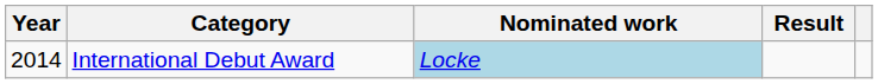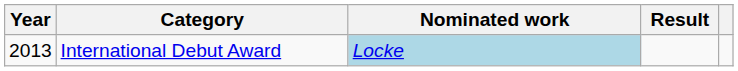 <table class="wikitable sortable">
 <tr>
 <th scope="col" style="width:1em;">Year</th>
 <th scope="col" style="width:39em;">Category</th>
 <th scope="col" style="width:40em;">Nominated work</th>
 <th scope="col" style="width:5em;">Result</th>
 <th scope="col" style="width:1em;"class="unsortable"></th>
 </tr>
 <tr>
-<td>2014</td>
+<td>2013</td>
 <td><a href='#'>International Debut Award</a></td>
 <td style="background: lightblue;"><em><a href='#'>Locke</a></em></td>
 <td></td>
 <td></td>
 </tr>
 </table>
